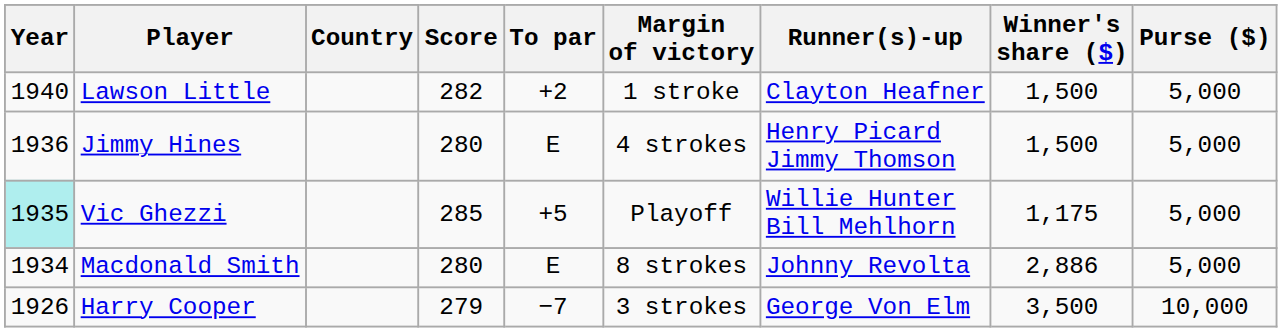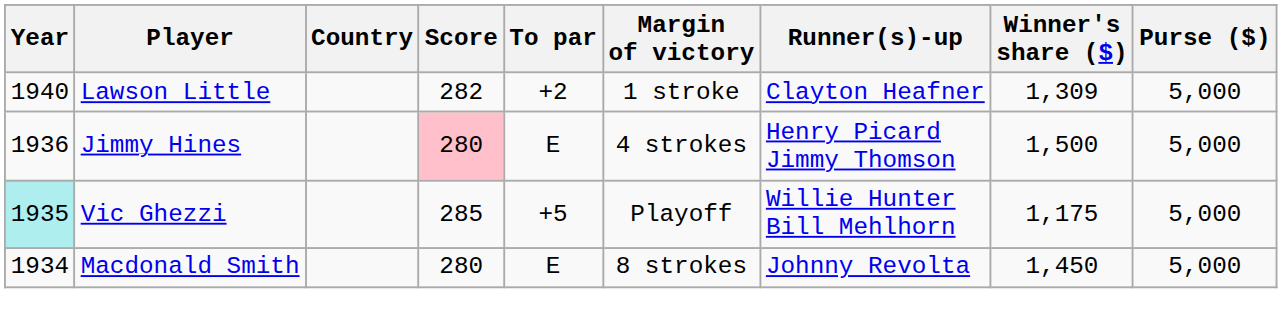 <table class=wikitable style="text-align:center">
 <tr>
 <th>Year</th>
 <th>Player</th>
 <th>Country</th>
 <th>Score</th>
 <th>To par</th>
 <th>Margin<br>of victory</th>
 <th>Runner(s)-up</th>
 <th>Winner's<br>share (<a href='#'>$</a>)</th>
 <th>Purse ($)</th>
 </tr>
 <tr>
 <td>1940</td>
 <td align=left><a href='#'>Lawson Little</a></td>
 <td align=left></td>
 <td>282</td>
 <td>+2</td>
 <td>1 stroke</td>
 <td align=left> <a href='#'>Clayton Heafner</a></td>
-<td>1,500</td>
+<td>1,309</td>
 <td>5,000</td>
 </tr>
 <tr>
 <td>1936</td>
 <td align=left><a href='#'>Jimmy Hines</a></td>
 <td align=left></td>
-<td>280</td>
+<td style="background: pink;">280</td>
 <td>E</td>
 <td>4 strokes</td>
 <td align=left> <a href='#'>Henry Picard</a><br> <a href='#'>Jimmy Thomson</a></td>
 <td>1,500</td>
 <td>5,000</td>
 </tr>
 <tr>
 <td style="background: paleturquoise;">1935</td>
 <td align=left><a href='#'>Vic Ghezzi</a></td>
 <td align=left></td>
 <td>285</td>
 <td>+5</td>
 <td>Playoff</td>
 <td align=left> <a href='#'>Willie Hunter</a><br> <a href='#'>Bill Mehlhorn</a></td>
 <td>1,175</td>
 <td>5,000</td>
 </tr>
 <tr>
 <td>1934</td>
 <td align=left><a href='#'>Macdonald Smith</a></td>
 <td align=left></td>
 <td>280</td>
 <td>E</td>
 <td>8 strokes</td>
 <td align=left> <a href='#'>Johnny Revolta</a></td>
-<td>2,886</td>
+<td>1,450</td>
 <td>5,000</td>
 </tr>
-<tr>
-<td>1926</td>
-<td align=left><a href='#'>Harry Cooper</a></td>
-<td align=left></td>
-<td>279</td>
-<td>−7</td>
-<td>3 strokes</td>
-<td align=left> <a href='#'>George Von Elm</a></td>
-<td>3,500</td>
-<td>10,000</td>
-</tr>
 </table>
